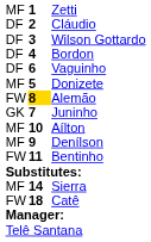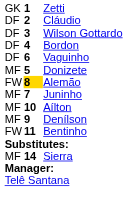 <table cellspacing="0" cellpadding="0" style="font-size:90%; margin:0.2em auto;">
 <tr>
 <th width="25"></th>
 <th width="25"></th>
 </tr>
 <tr>
-<td>MF</td>
+<td>GK</td>
 <td><strong>1</strong></td>
 <td><a href='#'>Zetti</a></td>
 </tr>
 <tr>
 <td>DF</td>
 <td><strong>2</strong></td>
 <td><a href='#'>Cláudio</a></td>
 </tr>
 <tr>
 <td>DF</td>
 <td><strong>3</strong></td>
 <td><a href='#'>Wilson Gottardo</a></td>
 </tr>
 <tr>
 <td>DF</td>
 <td><strong>4</strong></td>
 <td><a href='#'>Bordon</a></td>
 </tr>
 <tr>
 <td>DF</td>
 <td><strong>6</strong></td>
 <td><a href='#'>Vaguinho</a></td>
 </tr>
 <tr>
 <td>MF</td>
 <td><strong>5</strong></td>
 <td><a href='#'>Donizete</a> </td>
 </tr>
 <tr>
 <td>FW</td>
 <td style="background: gold;"><strong>8</strong></td>
 <td><a href='#'>Alemão</a></td>
 </tr>
 <tr>
-<td>GK</td>
+<td>MF</td>
 <td><strong>7</strong></td>
 <td><a href='#'>Juninho</a></td>
 </tr>
 <tr>
 <td>MF</td>
 <td><strong>10</strong></td>
 <td><a href='#'>Aílton</a></td>
 </tr>
 <tr>
 <td>MF</td>
 <td><strong>9</strong></td>
 <td><a href='#'>Denílson</a> </td>
 </tr>
 <tr>
 <td>FW</td>
 <td><strong>11</strong></td>
 <td><a href='#'>Bentinho</a></td>
 </tr>
 <tr>
 <td colspan=3><strong>Substitutes:</strong></td>
 </tr>
 <tr>
 <td>MF</td>
 <td><strong>14</strong></td>
 <td><a href='#'>Sierra</a></td>
 <td></td>
 <td></td>
 </tr>
 <tr>
-<td>FW</td>
-<td><strong>18</strong></td>
-<td><a href='#'>Catê</a></td>
-<td></td>
-<td></td>
-</tr>
-<tr>
 <td colspan=3><strong>Manager:</strong></td>
 </tr>
 <tr>
 <td colspan=4><a href='#'>Telê Santana</a></td>
 </tr>
 </table>
